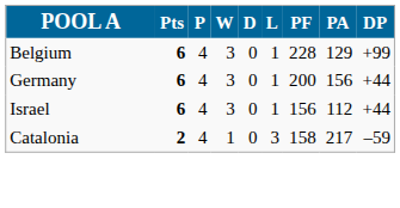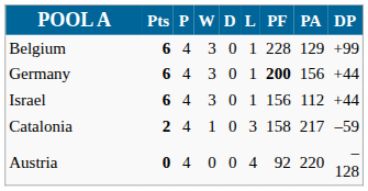 <table align=center cellpadding="3" cellspacing="0" style="background: #f9f9f9; border: 1px #aaa solid; border-collapse: collapse; font-size: 95%;" width=330>
 <tr bgcolor=#006699 style="color:white;">
 <th width=34% style=font-size:120%><strong>POOL A</strong></th>
 <th width=5%>Pts</th>
 <th width=5%>P</th>
 <th width=5%>W</th>
 <th width=5%>D</th>
 <th width=5%>L</th>
 <th width=5%>PF</th>
 <th width=5%>PA</th>
 <th width=5%>DP</th>
 </tr>
 <tr align=right>
 <td align=left> Belgium</td>
 <td><strong>6</strong></td>
 <td>4</td>
 <td>3</td>
 <td>0</td>
 <td>1</td>
 <td>228</td>
 <td>129</td>
 <td>+99</td>
 </tr>
 <tr align=right>
 <td align=left> Germany</td>
 <td><strong>6</strong></td>
 <td>4</td>
 <td>3</td>
 <td>0</td>
 <td>1</td>
-<td>200</td>
+<td><strong>200</strong></td>
 <td>156</td>
 <td>+44</td>
 </tr>
 <tr align=right>
 <td align=left> Israel</td>
 <td><strong>6</strong></td>
 <td>4</td>
 <td>3</td>
 <td>0</td>
 <td>1</td>
 <td>156</td>
 <td>112</td>
 <td>+44</td>
 </tr>
 <tr align=right>
 <td align=left> Catalonia</td>
 <td><strong>2</strong></td>
 <td>4</td>
 <td>1</td>
 <td>0</td>
 <td>3</td>
 <td>158</td>
 <td>217</td>
 <td>–59</td>
 </tr>
+<tr align=right>
+<td align=left> Austria</td>
+<td><strong>0</strong></td>
+<td>4</td>
+<td>0</td>
+<td>0</td>
+<td>4</td>
+<td>92</td>
+<td>220</td>
+<td>–128</td>
+</tr>
 </table>
